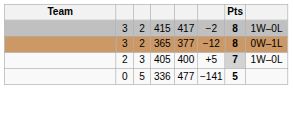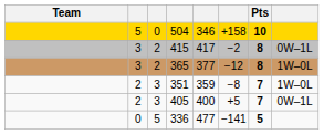 <table class="wikitable" style="text-align:center;">
 <tr>
 <th width=170>Team</th>
 <th width=20></th>
 <th width=20></th>
 <th width=30></th>
 <th width=30></th>
 <th width=30></th>
 <th width=20>Pts</th>
 <th width=60></th>
 </tr>
+<tr bgcolor="gold">
+<td align=left></td>
+<td>5</td>
+<td>0</td>
+<td>504</td>
+<td>346</td>
+<td>+158</td>
+<td><strong>10</strong></td>
+<td></td>
+</tr>
 <tr bgcolor="silver">
 <td align=left></td>
 <td>3</td>
 <td>2</td>
 <td>415</td>
 <td>417</td>
 <td>−2</td>
 <td><strong>8</strong></td>
-<td>1W–0L</td>
+<td>0W–1L</td>
 </tr>
 <tr bgcolor="#cc9966">
 <td align=left></td>
 <td>3</td>
 <td>2</td>
 <td>365</td>
 <td>377</td>
 <td>−12</td>
 <td><strong>8</strong></td>
-<td>0W–1L</td>
+<td>1W–0L</td>
+</tr>
+<tr>
+<td align=left></td>
+<td>2</td>
+<td>3</td>
+<td>351</td>
+<td>359</td>
+<td>−8</td>
+<td><strong>7</strong></td>
+<td>1W–0L</td>
 </tr>
 <tr>
 <td align=left></td>
 <td>2</td>
 <td>3</td>
 <td>405</td>
 <td>400</td>
 <td>+5</td>
-<td style="background: lightgrey;"><strong>7</strong></td>
-<td>1W–0L</td>
+<td><strong>7</strong></td>
+<td>0W–1L</td>
 </tr>
 <tr>
 <td align=left></td>
 <td>0</td>
 <td>5</td>
 <td>336</td>
 <td>477</td>
 <td>−141</td>
 <td><strong>5</strong></td>
 <td></td>
 </tr>
 </table>
